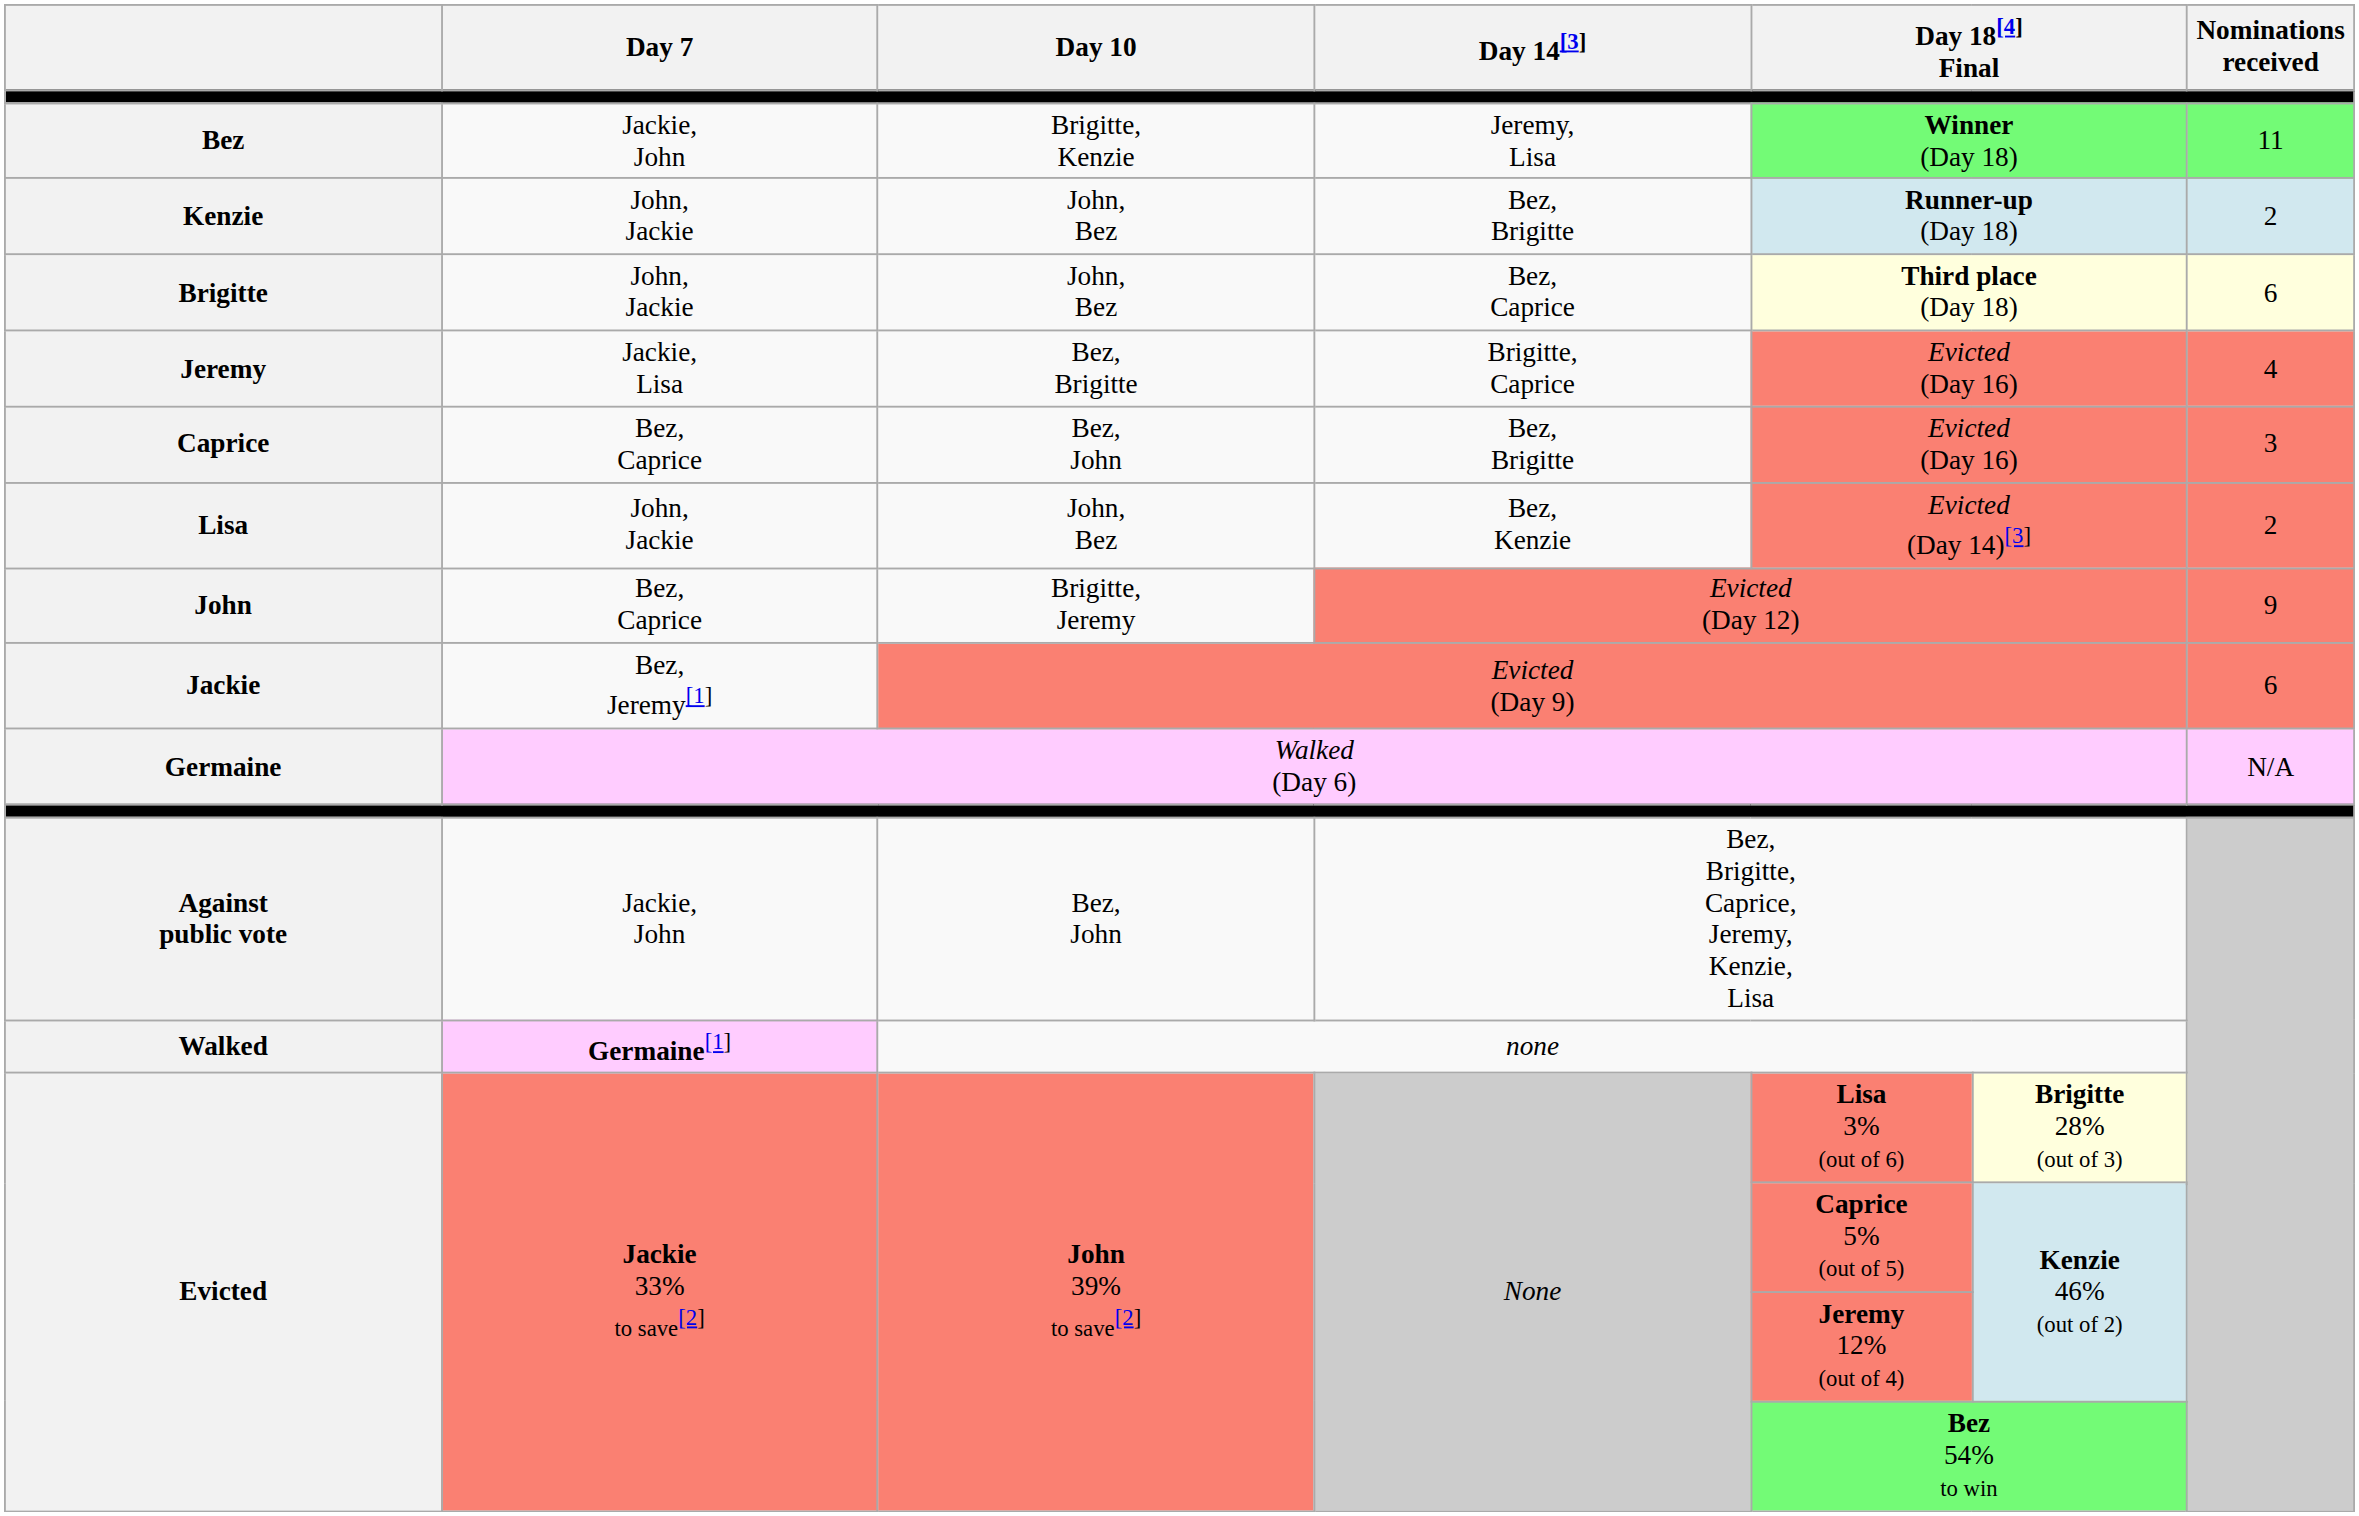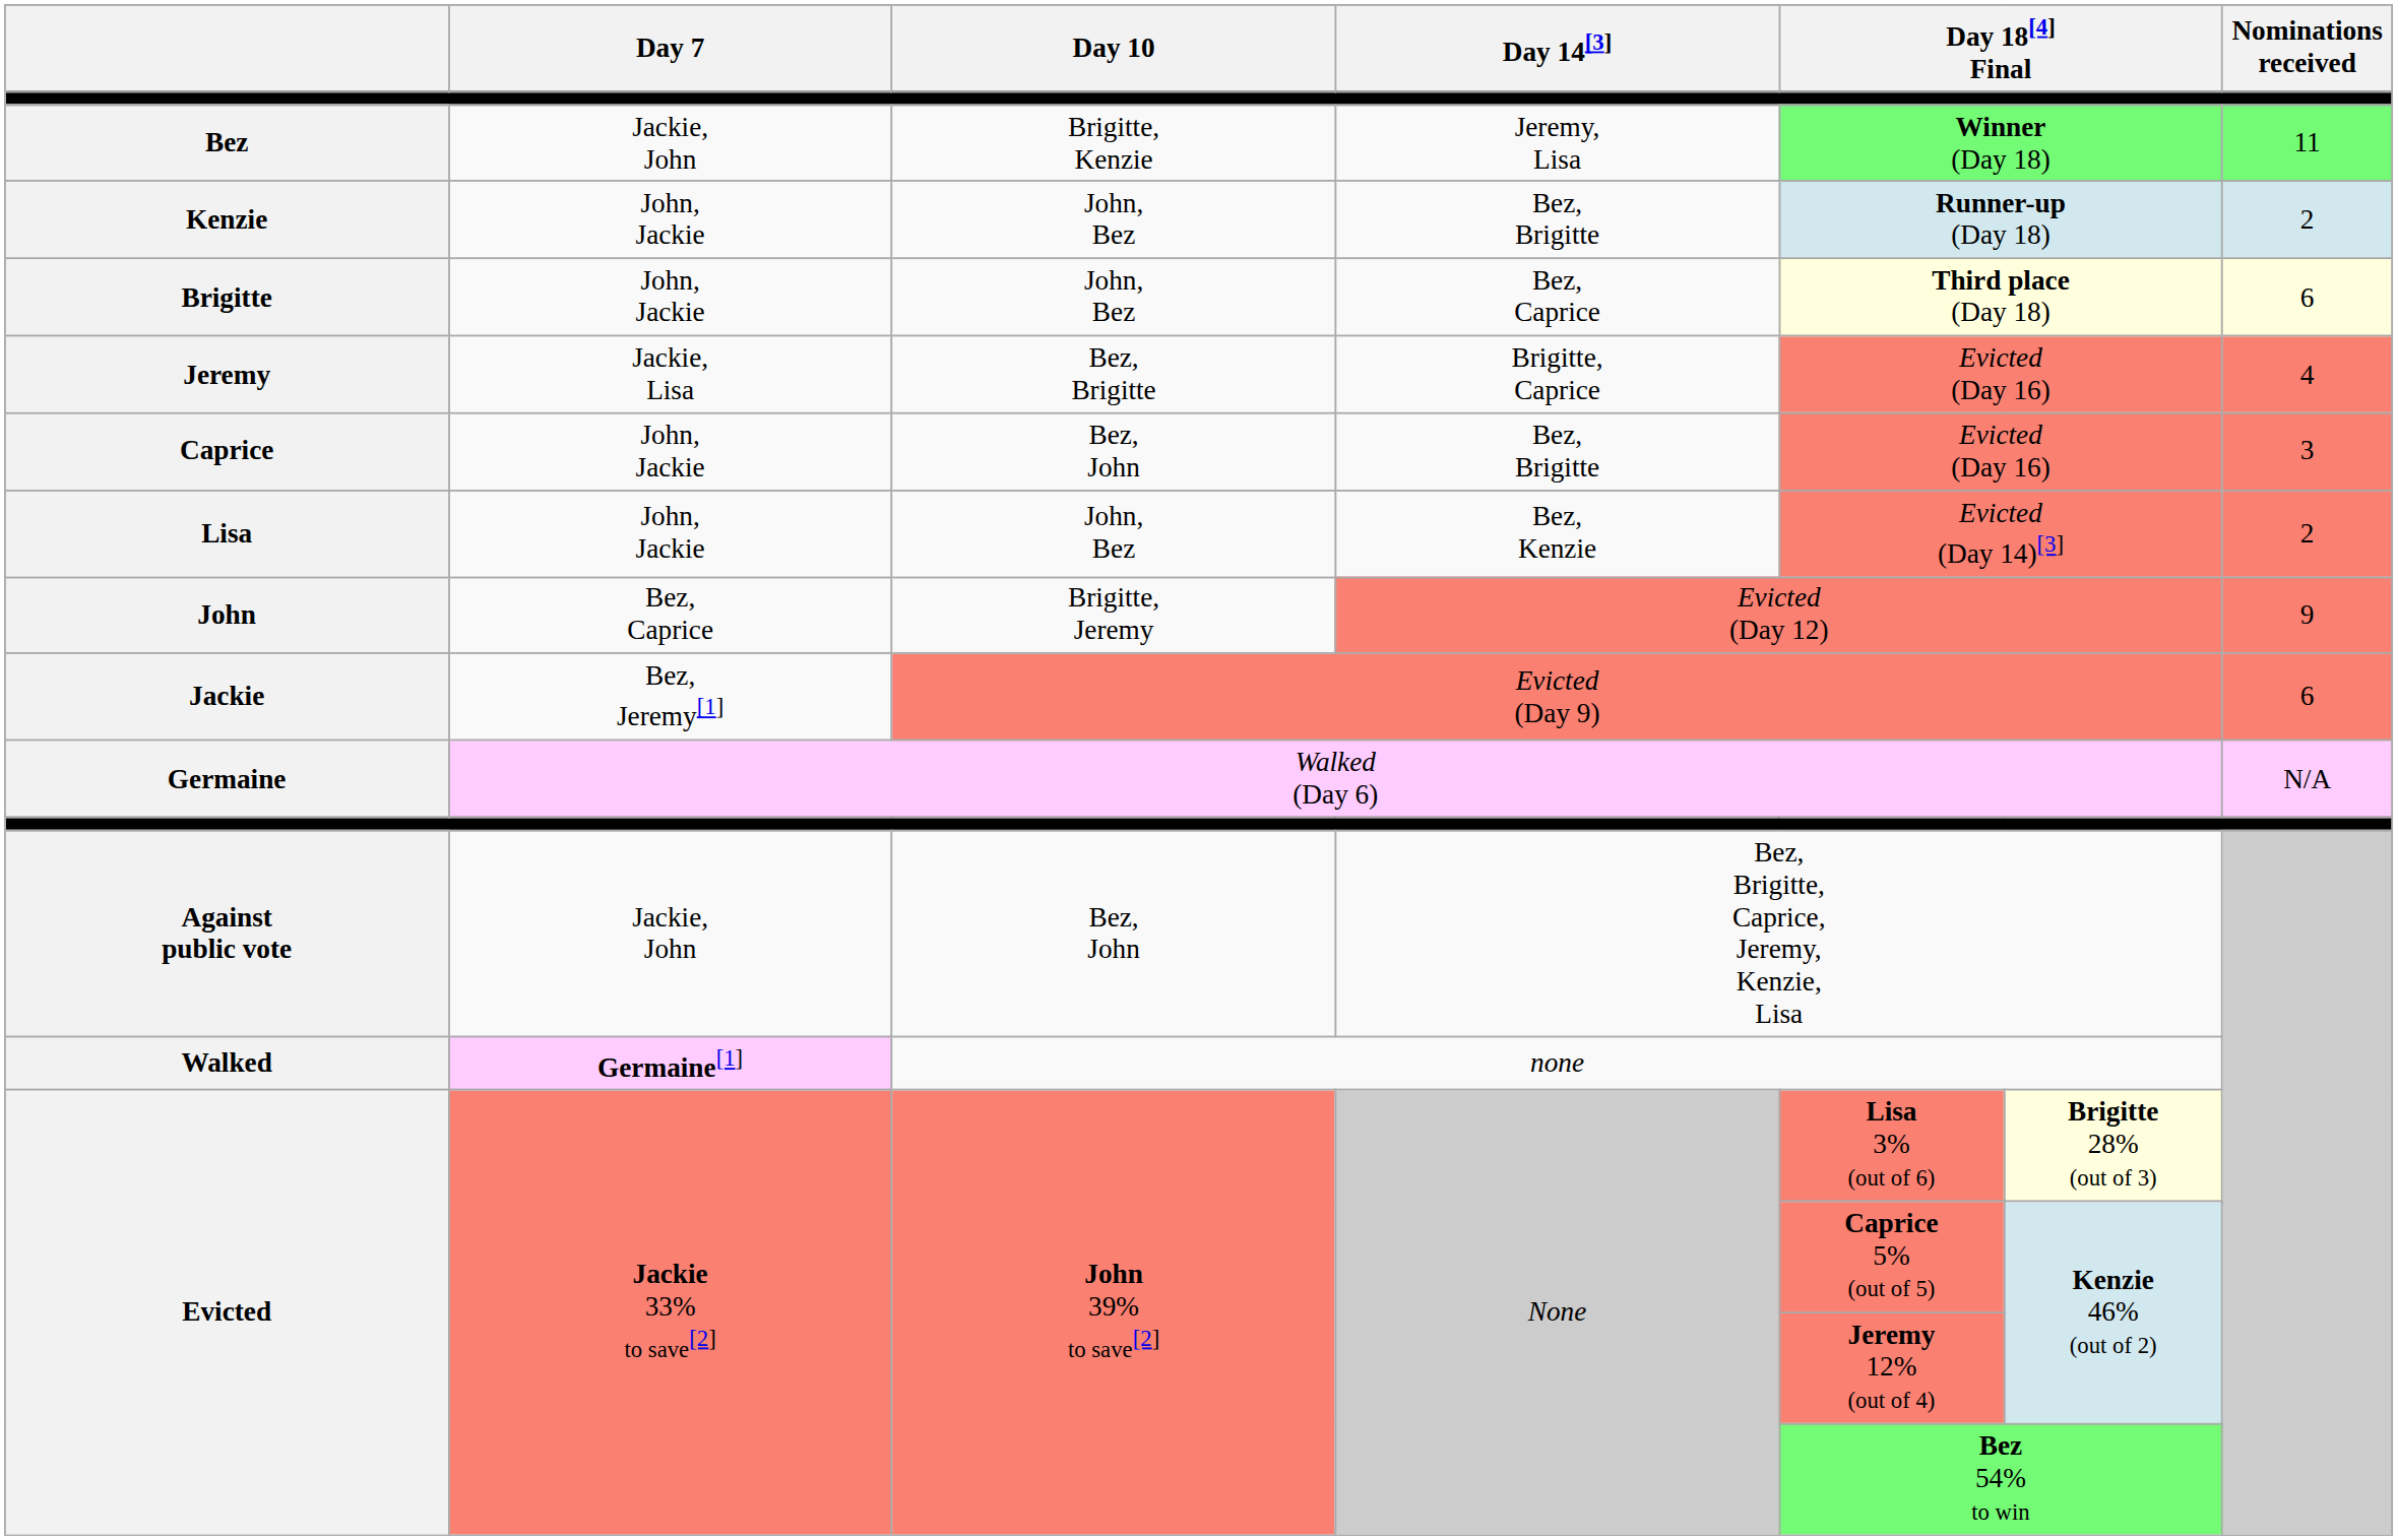 <table class="wikitable" style="text-align:center; width:100%; font-size:11pt; line-height:17px;">
 <tr>
 <th style="width:15%"></th>
 <th style="width:15%">Day 7</th>
 <th style="width:15%">Day 10</th>
 <th style="width:15%">Day 14<sup><a href='#'>[3</a>]</sup></th>
 <th style="width:15%" colspan="2">Day 18<sup><a href='#'>[4</a>]</sup><br>Final</th>
 <th style="width:1%">Nominations<br>received</th>
 </tr>
 <tr>
 <th style="background:#000" colspan="7"></th>
 </tr>
 <tr>
 <th>Bez</th>
 <td>Jackie,<br>John</td>
 <td>Brigitte,<br>Kenzie</td>
 <td>Jeremy,<br>Lisa</td>
 <td style="background:#73FB76" colspan="2"><strong>Winner</strong><br>(Day 18)</td>
 <td style="background:#73FB76">11</td>
 </tr>
 <tr>
 <th>Kenzie</th>
 <td>John,<br>Jackie</td>
 <td>John,<br>Bez</td>
 <td>Bez,<br>Brigitte</td>
 <td style="background:#D1E8EF" colspan="2"><strong>Runner-up</strong><br>(Day 18)</td>
 <td style="background:#D1E8EF">2</td>
 </tr>
 <tr>
 <th>Brigitte</th>
 <td>John,<br>Jackie</td>
 <td>John,<br>Bez</td>
 <td>Bez,<br>Caprice</td>
 <td style="background:#ffffdd" colspan="2"><strong>Third place</strong><br>(Day 18)</td>
 <td style="background:#ffffdd">6</td>
 </tr>
 <tr>
 <th>Jeremy</th>
 <td>Jackie,<br>Lisa</td>
 <td>Bez,<br>Brigitte</td>
 <td>Brigitte,<br>Caprice</td>
 <td style="background:#FA8072" colspan="2"><em>Evicted</em><br>(Day 16)</td>
 <td style="background:#FA8072">4</td>
 </tr>
 <tr>
 <th>Caprice</th>
-<td>Bez,<br>Caprice</td>
+<td>John,<br>Jackie</td>
 <td>Bez,<br>John</td>
 <td>Bez,<br>Brigitte</td>
 <td style="background:#FA8072"  colspan="2"><em>Evicted</em><br>(Day 16)</td>
 <td style="background:#FA8072">3</td>
 </tr>
 <tr>
 <th>Lisa</th>
 <td>John,<br>Jackie</td>
 <td>John,<br>Bez</td>
 <td>Bez,<br>Kenzie</td>
 <td style="background:#FA8072"  colspan="2"><em>Evicted</em><br>(Day 14)<sup><a href='#'>[3</a>]</sup></td>
 <td style="background:#FA8072">2</td>
 </tr>
 <tr>
 <th>John</th>
 <td>Bez,<br>Caprice</td>
 <td>Brigitte,<br>Jeremy</td>
 <td style="background:#FA8072" colspan="3"><em>Evicted</em><br>(Day 12)</td>
 <td style="background:#FA8072">9</td>
 </tr>
 <tr>
 <th>Jackie</th>
 <td>Bez,<br>Jeremy<sup><a href='#'>[1</a>]</sup></td>
 <td style="background:#FA8072" colspan="4"><em>Evicted</em><br>(Day 9)</td>
 <td style="background:#FA8072">6</td>
 </tr>
 <tr>
 <th>Germaine</th>
 <td style="background:#FCF" colspan="5"><em>Walked</em><br>(Day 6)</td>
 <td style="background:#FCF">N/A</td>
 </tr>
 <tr>
 <th style="background:#000" colspan="7"></th>
 </tr>
 <tr>
 <th>Against<br>public vote</th>
 <td>Jackie,<br>John</td>
 <td>Bez,<br>John</td>
 <td colspan="3">Bez,<br>Brigitte,<br>Caprice,<br>Jeremy,<br>Kenzie,<br>Lisa</td>
 <td style="background:#CCC" rowspan="8"></td>
 </tr>
 <tr>
 <th>Walked</th>
 <td style="background:#FCF"><strong>Germaine</strong><sup><a href='#'>[1</a>]</sup></td>
 <td colspan="4"><em>none</em></td>
 </tr>
 <tr>
 <th rowspan="5">Evicted</th>
 <td style="background:#FA8072" rowspan="5"><strong>Jackie</strong><br>33%<br><small>to save</small><sup><a href='#'>[2</a>]</sup></td>
 <td style="background:#FA8072" rowspan="5"><strong>John</strong> <br>39%<br><small>to save</small><sup><a href='#'>[2</a>]</sup></td>
 <td style="background:#CCC" rowspan="5"><em>None</em></td>
 <td style="background:#FA8072"><strong>Lisa</strong><br>3%<br><small>(out of 6)</small></td>
 <td style="background:#ffffdd" rowspan="2"><strong>Brigitte</strong><br>28%<br><small>(out of 3)</small></td>
 </tr>
 <tr>
 <td style="background:#FA8072" rowspan="2"><strong>Caprice</strong><br>5%<br><small>(out of 5)</small></td>
 </tr>
 <tr>
 <td nowrap style="background:#D1E8EF" rowspan="2"><strong>Kenzie</strong><br>46%<br><small>(out of 2)</small></td>
 </tr>
 <tr>
 <td nowrap style="background:#FA8072"><strong>Jeremy</strong><br>12%<br><small>(out of 4)</small></td>
 </tr>
 <tr>
 <td colspan=2 style="background:#73FB76"><strong>Bez</strong><br>54%<br><small>to win</small></td>
 </tr>
 </table>
